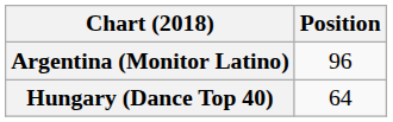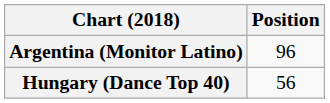 <table class="wikitable sortable plainrowheaders" style="text-align:center">
 <tr>
 <th scope="col">Chart (2018)</th>
 <th scope="col">Position</th>
 </tr>
 <tr>
 <th scope="row">Argentina (Monitor Latino)</th>
 <td>96</td>
 </tr>
 <tr>
 <th scope="row">Hungary (Dance Top 40)</th>
-<td>64</td>
+<td>56</td>
 </tr>
 </table>
